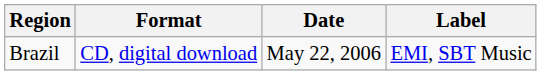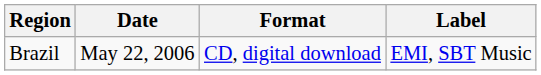 <table class="wikitable">
 <tr>
 <th>Region</th>
+<th>Date</th>
 <th>Format</th>
-<th>Date</th>
 <th>Label</th>
 </tr>
 <tr>
 <td>Brazil</td>
+<td style="text-align:left;">May 22, 2006</td>
 <td><a href='#'>CD</a>, <a href='#'>digital download</a></td>
-<td style="text-align:left;">May 22, 2006</td>
 <td><a href='#'>EMI</a>, <a href='#'>SBT</a> Music</td>
 </tr>
 </table>
